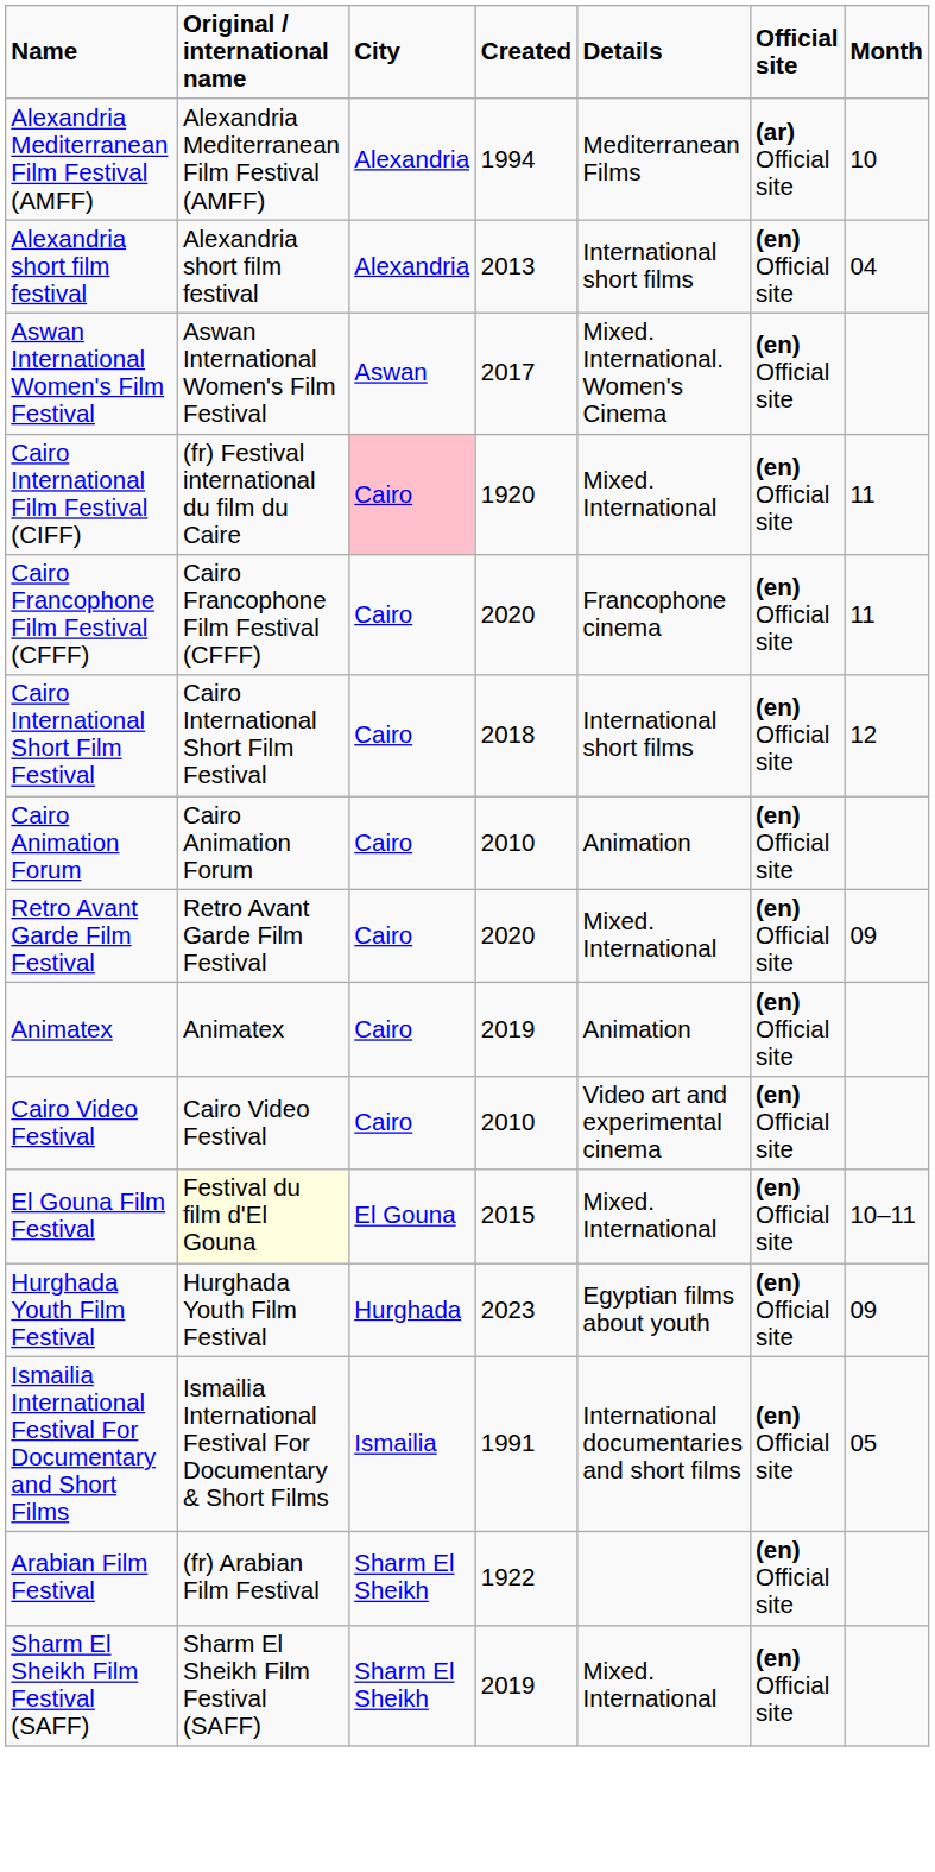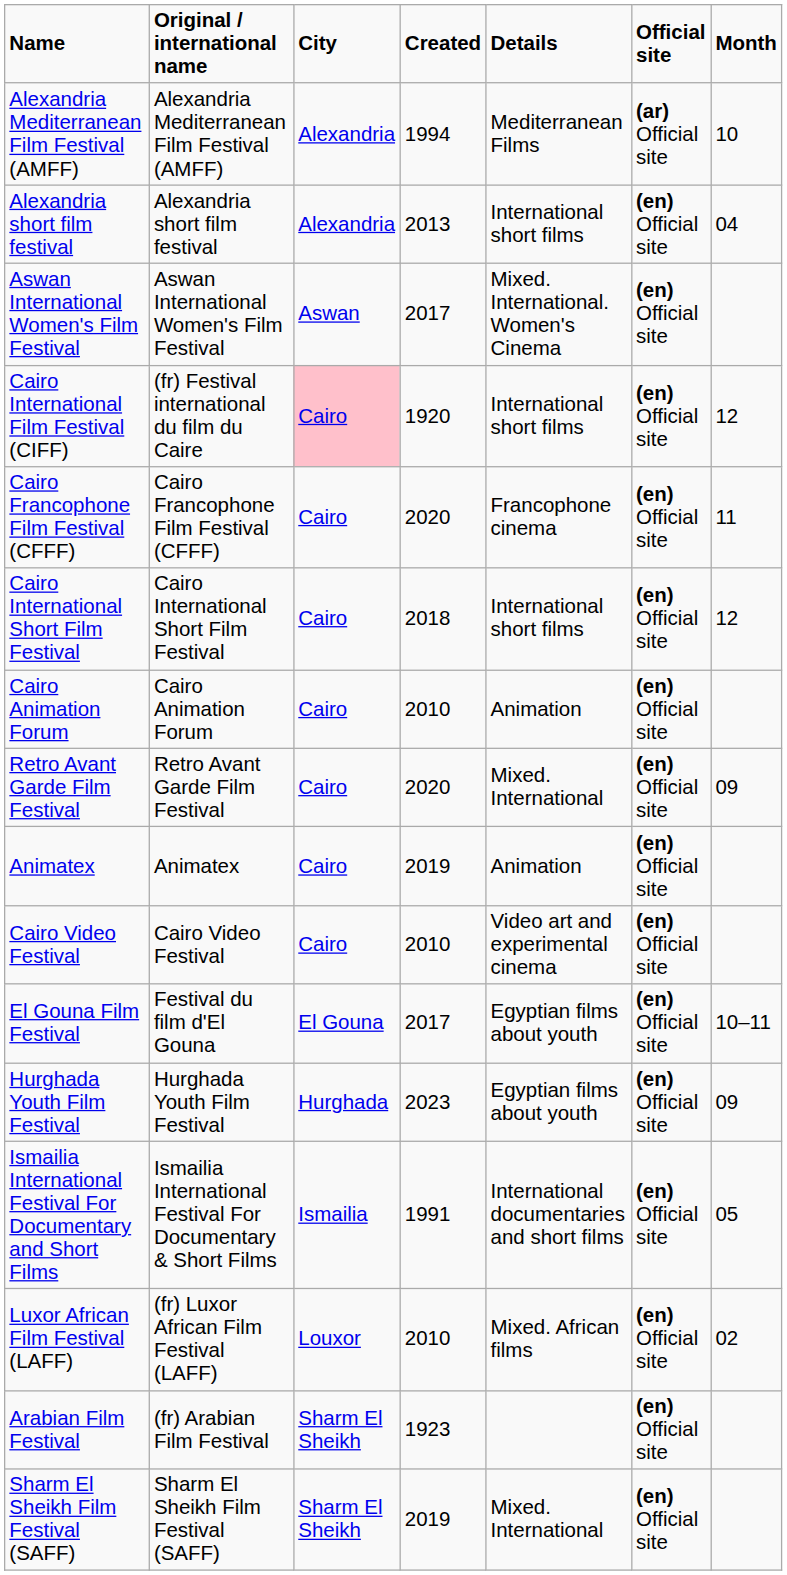 <table class="wikitable">
 <tr>
 <td><strong>Name</strong></td>
 <td><strong>Original / international name</strong></td>
 <td><strong>City</strong></td>
 <td><strong>Created</strong></td>
 <td><strong>Details</strong></td>
 <td><strong>Official site</strong></td>
 <td><strong>Month</strong></td>
 </tr>
 <tr>
 <td><a href='#'>Alexandria Mediterranean Film Festival</a> (AMFF)</td>
 <td>Alexandria Mediterranean Film Festival (AMFF)</td>
 <td><a href='#'>Alexandria</a></td>
 <td>1994</td>
 <td>Mediterranean Films</td>
 <td><strong>(ar)</strong> Official site</td>
 <td>10</td>
 </tr>
 <tr>
 <td><a href='#'>Alexandria short film festival</a></td>
 <td>Alexandria short film festival</td>
 <td><a href='#'>Alexandria</a></td>
 <td>2013</td>
 <td>International short films</td>
 <td><strong>(en)</strong> Official site</td>
 <td>04</td>
 </tr>
 <tr>
 <td><a href='#'>Aswan International Women's Film Festival</a></td>
 <td>Aswan International Women's Film Festival</td>
 <td><a href='#'>Aswan</a></td>
 <td>2017</td>
 <td>Mixed. International. Women's Cinema</td>
 <td><strong>(en)</strong> Official site</td>
 <td></td>
 </tr>
 <tr>
 <td><a href='#'>Cairo International Film Festival</a> (CIFF)</td>
 <td>(fr) Festival international du film du Caire</td>
 <td style="background: pink;"><a href='#'>Cairo</a></td>
 <td>1920</td>
-<td>Mixed. International</td>
+<td>International short films</td>
 <td><strong>(en)</strong> Official site</td>
-<td>11</td>
+<td>12</td>
 </tr>
 <tr>
 <td><a href='#'>Cairo Francophone Film Festival</a> (CFFF)</td>
 <td>Cairo Francophone Film Festival (CFFF)</td>
 <td><a href='#'>Cairo</a></td>
 <td>2020</td>
 <td>Francophone cinema</td>
 <td><strong>(en)</strong> Official site</td>
 <td>11</td>
 </tr>
 <tr>
 <td><a href='#'>Cairo International Short Film Festival</a></td>
 <td>Cairo International Short Film Festival</td>
 <td><a href='#'>Cairo</a></td>
 <td>2018</td>
 <td>International short films</td>
 <td><strong>(en)</strong> Official site</td>
 <td>12</td>
 </tr>
 <tr>
 <td><a href='#'>Cairo Animation Forum</a></td>
 <td>Cairo Animation Forum</td>
 <td><a href='#'>Cairo</a></td>
 <td>2010</td>
 <td>Animation</td>
 <td><strong>(en)</strong> Official site</td>
 <td></td>
 </tr>
 <tr>
 <td><a href='#'>Retro Avant Garde Film Festival</a></td>
 <td>Retro Avant Garde Film Festival</td>
 <td><a href='#'>Cairo</a></td>
 <td>2020</td>
 <td>Mixed. International</td>
 <td><strong>(en)</strong> Official site</td>
 <td>09</td>
 </tr>
 <tr>
 <td><a href='#'>Animatex</a></td>
 <td>Animatex</td>
 <td><a href='#'>Cairo</a></td>
 <td>2019</td>
 <td>Animation</td>
 <td><strong>(en)</strong> Official site</td>
 <td></td>
 </tr>
 <tr>
 <td><a href='#'>Cairo Video Festival</a></td>
 <td>Cairo Video Festival</td>
 <td><a href='#'>Cairo</a></td>
 <td>2010</td>
 <td>Video art and experimental cinema</td>
 <td><strong>(en)</strong> Official site</td>
 <td></td>
 </tr>
 <tr>
 <td><a href='#'>El Gouna Film Festival</a></td>
-<td style="background: lightyellow;">Festival du film d'El Gouna</td>
+<td>Festival du film d'El Gouna</td>
 <td><a href='#'>El Gouna</a></td>
-<td>2015</td>
-<td>Mixed. International</td>
+<td>2017</td>
+<td>Egyptian films about youth</td>
 <td><strong>(en)</strong> Official site</td>
 <td>10–11</td>
 </tr>
 <tr>
 <td><a href='#'>Hurghada Youth Film Festival</a></td>
 <td>Hurghada Youth Film Festival</td>
 <td><a href='#'>Hurghada</a></td>
 <td>2023</td>
 <td>Egyptian films about youth</td>
 <td><strong>(en)</strong> Official site</td>
 <td>09</td>
 </tr>
 <tr>
 <td><a href='#'>Ismailia International Festival For Documentary and Short Films</a></td>
 <td>Ismailia International Festival For Documentary & Short Films</td>
 <td><a href='#'>Ismailia</a></td>
 <td>1991</td>
 <td>International documentaries and short films</td>
 <td><strong>(en)</strong> Official site</td>
 <td>05</td>
 </tr>
 <tr>
+<td><a href='#'>Luxor African Film Festival</a> (LAFF)</td>
+<td>(fr) Luxor African Film Festival (LAFF)</td>
+<td><a href='#'>Louxor</a></td>
+<td>2010</td>
+<td>Mixed. African films</td>
+<td><strong>(en)</strong> Official site</td>
+<td>02</td>
+</tr>
+<tr>
 <td><a href='#'>Arabian Film Festival</a></td>
 <td>(fr) Arabian Film Festival</td>
 <td><a href='#'>Sharm El Sheikh</a></td>
-<td>1922</td>
+<td>1923</td>
 <td></td>
 <td><strong>(en)</strong> Official site</td>
 <td></td>
 </tr>
 <tr>
 <td><a href='#'>Sharm El Sheikh Film Festival</a> (SAFF)</td>
 <td>Sharm El Sheikh Film Festival (SAFF)</td>
 <td><a href='#'>Sharm El Sheikh</a></td>
 <td>2019</td>
 <td>Mixed. International</td>
 <td><strong>(en)</strong> Official site</td>
 <td></td>
 </tr>
 </table>
